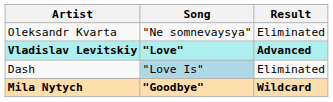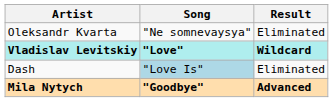 <table class="sortable wikitable" style="margin: 1em auto 1em auto; text-align:center;">
 <tr>
 <th>Artist</th>
 <th>Song</th>
 <th>Result</th>
 </tr>
 <tr>
 <td style="text-align:left;">Oleksandr Kvarta</td>
 <td style="text-align:left;">"Ne somnevaysya"</td>
 <td style="text-align:left;">Eliminated</td>
 </tr>
 <tr style="font-weight:bold; background:paleturquoise;">
 <td style="text-align:left;">Vladislav Levitskiy</td>
 <td style="text-align:left;">"Love"</td>
-<td style="text-align:left;">Advanced</td>
+<td style="text-align:left;">Wildcard</td>
 </tr>
 <tr>
 <td style="text-align:left;">Dash</td>
 <td style="background: lightblue; text-align:left;">"Love Is"</td>
 <td style="text-align:left;">Eliminated</td>
 </tr>
 <tr style="font-weight:bold; background:navajowhite;">
 <td style="text-align:left;">Mila Nytych</td>
 <td style="text-align:left;">"Goodbye"</td>
-<td style="text-align:left;">Wildcard</td>
+<td style="text-align:left;">Advanced</td>
 </tr>
 </table>
